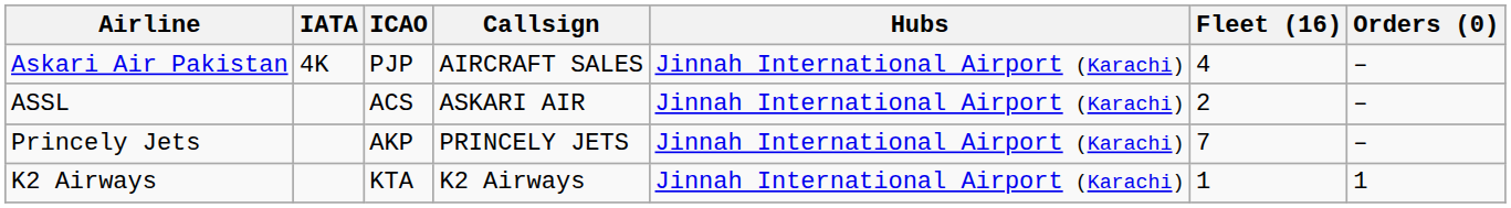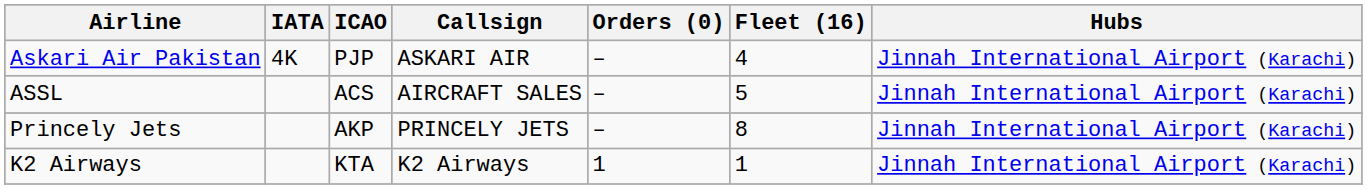 <table class="wikitable sortable">
 <tr>
 <th>Airline</th>
 <th>IATA</th>
 <th>ICAO</th>
 <th>Callsign</th>
+<th>Orders (0)</th>
+<th>Fleet (16)</th>
 <th>Hubs</th>
-<th>Fleet (16)</th>
-<th>Orders (0)</th>
 </tr>
 <tr>
 <td><a href='#'>Askari Air Pakistan</a></td>
 <td>4K</td>
 <td>PJP</td>
-<td>AIRCRAFT SALES</td>
+<td>ASKARI AIR</td>
+<td>–</td>
+<td>4</td>
 <td><a href='#'>Jinnah International Airport</a><small> (<a href='#'>Karachi</a>)</small></td>
-<td>4</td>
-<td>–</td>
 </tr>
 <tr>
 <td>ASSL</td>
 <td></td>
 <td>ACS</td>
-<td>ASKARI AIR</td>
+<td>AIRCRAFT SALES</td>
+<td>–</td>
+<td>5</td>
 <td><a href='#'>Jinnah International Airport</a><small> (<a href='#'>Karachi</a>)</small></td>
-<td>2</td>
-<td>–</td>
 </tr>
 <tr>
 <td>Princely Jets</td>
 <td></td>
 <td>AKP</td>
 <td>PRINCELY JETS</td>
+<td>–</td>
+<td>8</td>
 <td><a href='#'>Jinnah International Airport</a><small> (<a href='#'>Karachi</a>)</small></td>
-<td>7</td>
-<td>–</td>
 </tr>
 <tr>
 <td>K2 Airways</td>
 <td></td>
 <td>KTA</td>
 <td>K2 Airways</td>
-<td><a href='#'>Jinnah International Airport</a><small> (<a href='#'>Karachi</a>)</small></td>
 <td>1</td>
 <td>1</td>
+<td><a href='#'>Jinnah International Airport</a><small> (<a href='#'>Karachi</a>)</small></td>
 </tr>
 </table>
